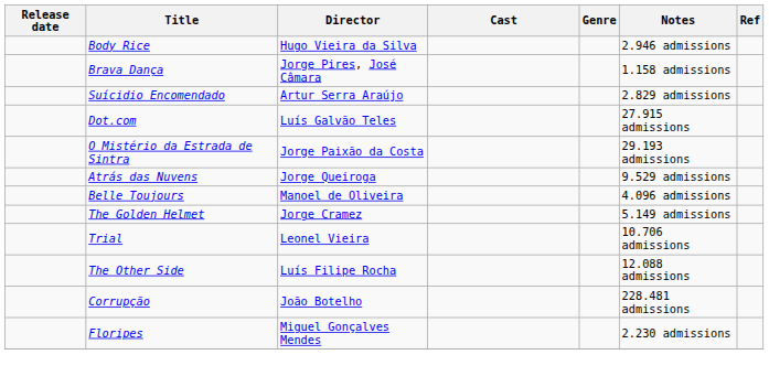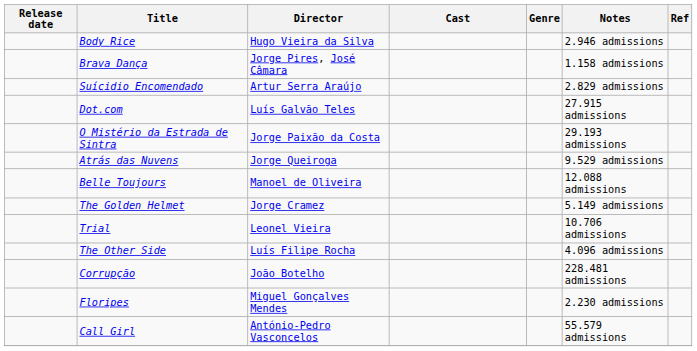 <table class="wikitable sortable">
 <tr>
 <th>Release date</th>
 <th>Title</th>
 <th>Director</th>
 <th style="width:20%;">Cast</th>
 <th>Genre</th>
 <th>Notes</th>
 <th>Ref</th>
 </tr>
 <tr>
 <td></td>
 <td><em><a href='#'>Body Rice</a></em></td>
 <td><a href='#'>Hugo Vieira da Silva</a></td>
 <td></td>
 <td></td>
 <td>2.946 admissions</td>
 <td></td>
 </tr>
 <tr>
 <td></td>
 <td><em><a href='#'>Brava Dança</a></em></td>
 <td><a href='#'>Jorge Pires</a>, <a href='#'>José Câmara</a></td>
 <td></td>
 <td></td>
 <td>1.158 admissions</td>
 <td></td>
 </tr>
 <tr>
 <td></td>
 <td><em><a href='#'>Suícidio Encomendado</a></em></td>
 <td><a href='#'>Artur Serra Araújo</a></td>
 <td></td>
 <td></td>
 <td>2.829 admissions</td>
 <td></td>
 </tr>
 <tr>
 <td></td>
 <td><em><a href='#'>Dot.com</a></em></td>
 <td><a href='#'>Luís Galvão Teles</a></td>
 <td></td>
 <td></td>
 <td>27.915 admissions</td>
 <td></td>
 </tr>
 <tr>
 <td></td>
 <td><em><a href='#'>O Mistério da Estrada de Sintra</a></em></td>
 <td><a href='#'>Jorge Paixão da Costa</a></td>
 <td></td>
 <td></td>
 <td>29.193 admissions</td>
 <td></td>
 </tr>
 <tr>
 <td></td>
 <td><em><a href='#'>Atrás das Nuvens</a></em></td>
 <td><a href='#'>Jorge Queiroga</a></td>
 <td></td>
 <td></td>
 <td>9.529 admissions</td>
 <td></td>
 </tr>
 <tr>
 <td></td>
 <td><em><a href='#'>Belle Toujours</a></em></td>
 <td><a href='#'>Manoel de Oliveira</a></td>
 <td></td>
 <td></td>
-<td>4.096 admissions</td>
+<td>12.088 admissions</td>
 <td></td>
 </tr>
 <tr>
 <td></td>
 <td><em><a href='#'>The Golden Helmet</a></em></td>
 <td><a href='#'>Jorge Cramez</a></td>
 <td></td>
 <td></td>
 <td>5.149 admissions</td>
 <td></td>
 </tr>
 <tr>
 <td></td>
 <td><em><a href='#'>Trial</a></em></td>
 <td><a href='#'>Leonel Vieira</a></td>
 <td></td>
 <td></td>
 <td>10.706 admissions</td>
 <td></td>
 </tr>
 <tr>
 <td></td>
 <td><em><a href='#'>The Other Side</a></em></td>
 <td><a href='#'>Luís Filipe Rocha</a></td>
 <td></td>
 <td></td>
-<td>12.088 admissions</td>
+<td>4.096 admissions</td>
 <td></td>
 </tr>
 <tr>
 <td></td>
 <td><em><a href='#'>Corrupção</a></em></td>
 <td><a href='#'>João Botelho</a></td>
 <td></td>
 <td></td>
 <td>228.481 admissions</td>
 <td></td>
 </tr>
 <tr>
 <td></td>
 <td><em><a href='#'>Floripes</a></em></td>
 <td><a href='#'>Miguel Gonçalves Mendes</a></td>
 <td></td>
 <td></td>
 <td>2.230 admissions</td>
 <td></td>
 </tr>
 <tr>
+<td></td>
+<td><em><a href='#'>Call Girl</a></em></td>
+<td><a href='#'>António-Pedro Vasconcelos</a></td>
+<td></td>
+<td></td>
+<td>55.579 admissions</td>
+<td></td>
+</tr>
+<tr>
 </tr>
 </table>
